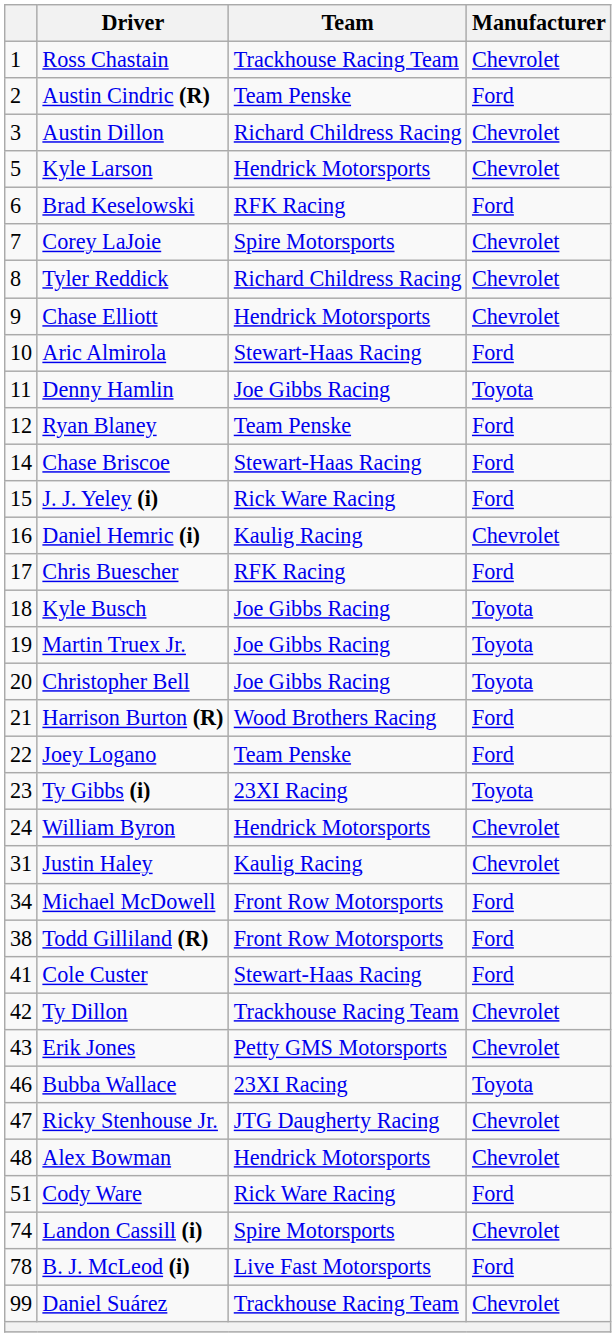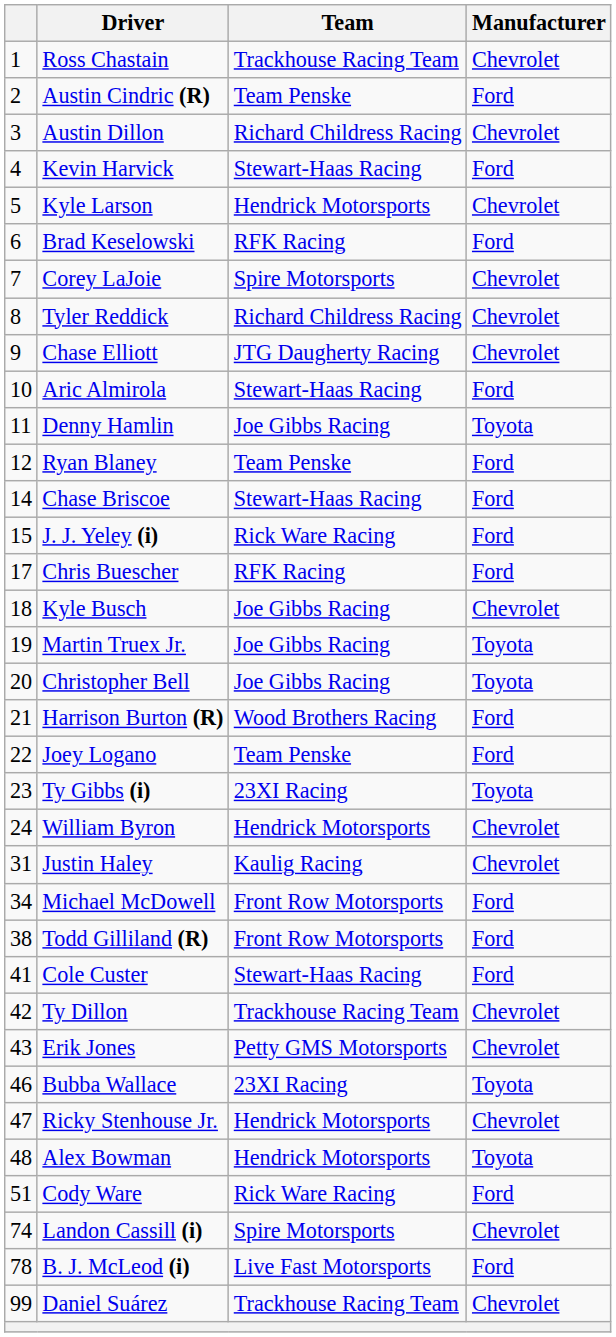 <table class="wikitable" style="font-size:95%">
 <tr>
 <th></th>
 <th>Driver</th>
 <th>Team</th>
 <th>Manufacturer</th>
 </tr>
 <tr>
 <td>1</td>
 <td><a href='#'>Ross Chastain</a></td>
 <td><a href='#'>Trackhouse Racing Team</a></td>
 <td><a href='#'>Chevrolet</a></td>
 </tr>
 <tr>
 <td>2</td>
 <td><a href='#'>Austin Cindric</a> <strong>(R)</strong></td>
 <td><a href='#'>Team Penske</a></td>
 <td><a href='#'>Ford</a></td>
 </tr>
 <tr>
 <td>3</td>
 <td><a href='#'>Austin Dillon</a></td>
 <td><a href='#'>Richard Childress Racing</a></td>
 <td><a href='#'>Chevrolet</a></td>
+</tr>
+<tr>
+<td>4</td>
+<td><a href='#'>Kevin Harvick</a></td>
+<td><a href='#'>Stewart-Haas Racing</a></td>
+<td><a href='#'>Ford</a></td>
 </tr>
 <tr>
 <td>5</td>
 <td><a href='#'>Kyle Larson</a></td>
 <td><a href='#'>Hendrick Motorsports</a></td>
 <td><a href='#'>Chevrolet</a></td>
 </tr>
 <tr>
 <td>6</td>
 <td><a href='#'>Brad Keselowski</a></td>
 <td><a href='#'>RFK Racing</a></td>
 <td><a href='#'>Ford</a></td>
 </tr>
 <tr>
 <td>7</td>
 <td><a href='#'>Corey LaJoie</a></td>
 <td><a href='#'>Spire Motorsports</a></td>
 <td><a href='#'>Chevrolet</a></td>
 </tr>
 <tr>
 <td>8</td>
 <td><a href='#'>Tyler Reddick</a></td>
 <td><a href='#'>Richard Childress Racing</a></td>
 <td><a href='#'>Chevrolet</a></td>
 </tr>
 <tr>
 <td>9</td>
 <td><a href='#'>Chase Elliott</a></td>
-<td><a href='#'>Hendrick Motorsports</a></td>
+<td><a href='#'>JTG Daugherty Racing</a></td>
 <td><a href='#'>Chevrolet</a></td>
 </tr>
 <tr>
 <td>10</td>
 <td><a href='#'>Aric Almirola</a></td>
 <td><a href='#'>Stewart-Haas Racing</a></td>
 <td><a href='#'>Ford</a></td>
 </tr>
 <tr>
 <td>11</td>
 <td><a href='#'>Denny Hamlin</a></td>
 <td><a href='#'>Joe Gibbs Racing</a></td>
 <td><a href='#'>Toyota</a></td>
 </tr>
 <tr>
 <td>12</td>
 <td><a href='#'>Ryan Blaney</a></td>
 <td><a href='#'>Team Penske</a></td>
 <td><a href='#'>Ford</a></td>
 </tr>
 <tr>
 <td>14</td>
 <td><a href='#'>Chase Briscoe</a></td>
 <td><a href='#'>Stewart-Haas Racing</a></td>
 <td><a href='#'>Ford</a></td>
 </tr>
 <tr>
 <td>15</td>
 <td><a href='#'>J. J. Yeley</a> <strong>(i)</strong></td>
 <td><a href='#'>Rick Ware Racing</a></td>
 <td><a href='#'>Ford</a></td>
 </tr>
 <tr>
-<td>16</td>
-<td><a href='#'>Daniel Hemric</a> <strong>(i)</strong></td>
-<td><a href='#'>Kaulig Racing</a></td>
-<td><a href='#'>Chevrolet</a></td>
-</tr>
-<tr>
 <td>17</td>
 <td><a href='#'>Chris Buescher</a></td>
 <td><a href='#'>RFK Racing</a></td>
 <td><a href='#'>Ford</a></td>
 </tr>
 <tr>
 <td>18</td>
 <td><a href='#'>Kyle Busch</a></td>
 <td><a href='#'>Joe Gibbs Racing</a></td>
-<td><a href='#'>Toyota</a></td>
+<td><a href='#'>Chevrolet</a></td>
 </tr>
 <tr>
 <td>19</td>
 <td><a href='#'>Martin Truex Jr.</a></td>
 <td><a href='#'>Joe Gibbs Racing</a></td>
 <td><a href='#'>Toyota</a></td>
 </tr>
 <tr>
 <td>20</td>
 <td><a href='#'>Christopher Bell</a></td>
 <td><a href='#'>Joe Gibbs Racing</a></td>
 <td><a href='#'>Toyota</a></td>
 </tr>
 <tr>
 <td>21</td>
 <td><a href='#'>Harrison Burton</a> <strong>(R)</strong></td>
 <td><a href='#'>Wood Brothers Racing</a></td>
 <td><a href='#'>Ford</a></td>
 </tr>
 <tr>
 <td>22</td>
 <td><a href='#'>Joey Logano</a></td>
 <td><a href='#'>Team Penske</a></td>
 <td><a href='#'>Ford</a></td>
 </tr>
 <tr>
 <td>23</td>
 <td><a href='#'>Ty Gibbs</a> <strong>(i)</strong></td>
 <td><a href='#'>23XI Racing</a></td>
 <td><a href='#'>Toyota</a></td>
 </tr>
 <tr>
 <td>24</td>
 <td><a href='#'>William Byron</a></td>
 <td><a href='#'>Hendrick Motorsports</a></td>
 <td><a href='#'>Chevrolet</a></td>
 </tr>
 <tr>
 <td>31</td>
 <td><a href='#'>Justin Haley</a></td>
 <td><a href='#'>Kaulig Racing</a></td>
 <td><a href='#'>Chevrolet</a></td>
 </tr>
 <tr>
 <td>34</td>
 <td><a href='#'>Michael McDowell</a></td>
 <td><a href='#'>Front Row Motorsports</a></td>
 <td><a href='#'>Ford</a></td>
 </tr>
 <tr>
 <td>38</td>
 <td><a href='#'>Todd Gilliland</a> <strong>(R)</strong></td>
 <td><a href='#'>Front Row Motorsports</a></td>
 <td><a href='#'>Ford</a></td>
 </tr>
 <tr>
 <td>41</td>
 <td><a href='#'>Cole Custer</a></td>
 <td><a href='#'>Stewart-Haas Racing</a></td>
 <td><a href='#'>Ford</a></td>
 </tr>
 <tr>
 <td>42</td>
 <td><a href='#'>Ty Dillon</a></td>
 <td><a href='#'>Trackhouse Racing Team</a></td>
 <td><a href='#'>Chevrolet</a></td>
 </tr>
 <tr>
 <td>43</td>
 <td><a href='#'>Erik Jones</a></td>
 <td><a href='#'>Petty GMS Motorsports</a></td>
 <td><a href='#'>Chevrolet</a></td>
 </tr>
 <tr>
 <td>46</td>
 <td><a href='#'>Bubba Wallace</a></td>
 <td><a href='#'>23XI Racing</a></td>
 <td><a href='#'>Toyota</a></td>
 </tr>
 <tr>
 <td>47</td>
 <td><a href='#'>Ricky Stenhouse Jr.</a></td>
-<td><a href='#'>JTG Daugherty Racing</a></td>
+<td><a href='#'>Hendrick Motorsports</a></td>
 <td><a href='#'>Chevrolet</a></td>
 </tr>
 <tr>
 <td>48</td>
 <td><a href='#'>Alex Bowman</a></td>
 <td><a href='#'>Hendrick Motorsports</a></td>
-<td><a href='#'>Chevrolet</a></td>
+<td><a href='#'>Toyota</a></td>
 </tr>
 <tr>
 <td>51</td>
 <td><a href='#'>Cody Ware</a></td>
 <td><a href='#'>Rick Ware Racing</a></td>
 <td><a href='#'>Ford</a></td>
 </tr>
 <tr>
 <td>74</td>
 <td><a href='#'>Landon Cassill</a> <strong>(i)</strong></td>
 <td><a href='#'>Spire Motorsports</a></td>
 <td><a href='#'>Chevrolet</a></td>
 </tr>
 <tr>
 <td>78</td>
 <td><a href='#'>B. J. McLeod</a> <strong>(i)</strong></td>
 <td><a href='#'>Live Fast Motorsports</a></td>
 <td><a href='#'>Ford</a></td>
 </tr>
 <tr>
 <td>99</td>
 <td><a href='#'>Daniel Suárez</a></td>
 <td><a href='#'>Trackhouse Racing Team</a></td>
 <td><a href='#'>Chevrolet</a></td>
 </tr>
 <tr>
 <th colspan="4"></th>
 </tr>
 </table>
